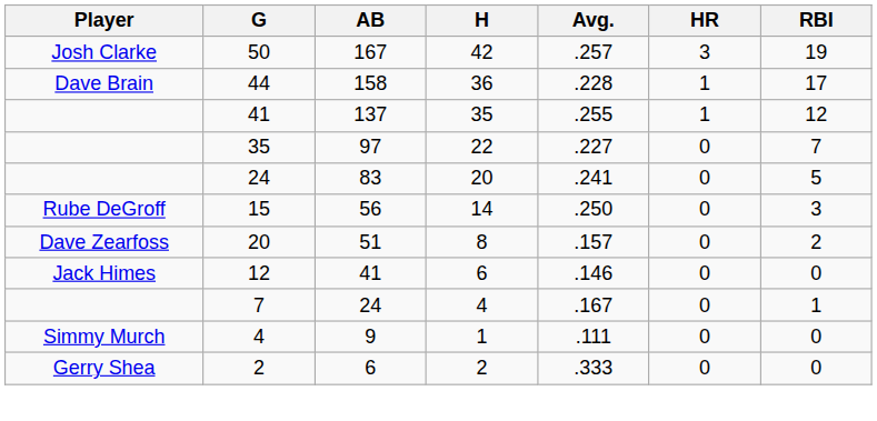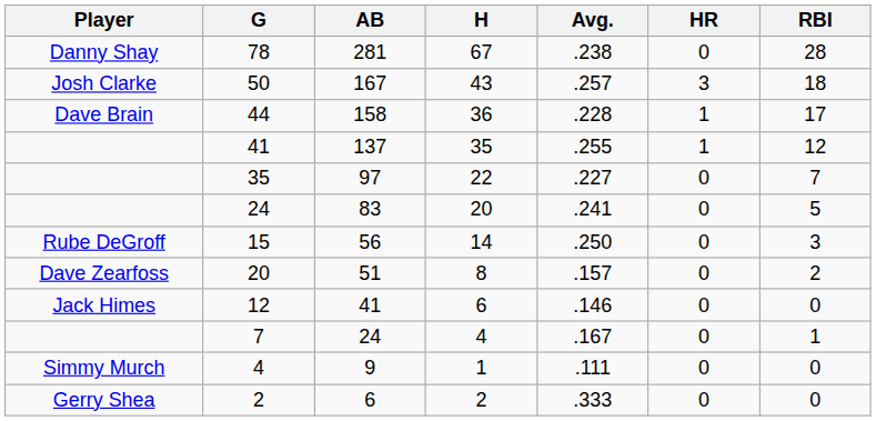 <table class="wikitable sortable">
 <tr>
 <th bgcolor="#DDDDFF" width="16%">Player</th>
 <th bgcolor="#DDDDFF" width="9%">G</th>
 <th bgcolor="#DDDDFF" width="9%">AB</th>
 <th bgcolor="#DDDDFF" width="9%">H</th>
 <th bgcolor="#DDDDFF" width="9%">Avg.</th>
 <th bgcolor="#DDDDFF" width="9%">HR</th>
 <th bgcolor="#DDDDFF" width="9%">RBI</th>
 </tr>
+<tr align="center">
+<td><a href='#'>Danny Shay</a></td>
+<td>78</td>
+<td>281</td>
+<td>67</td>
+<td>.238</td>
+<td>0</td>
+<td>28</td>
+</tr>
 <tr align=center>
 <td><a href='#'>Josh Clarke</a></td>
 <td>50</td>
 <td>167</td>
-<td>42</td>
+<td>43</td>
 <td>.257</td>
 <td>3</td>
-<td>19</td>
+<td>18</td>
 </tr>
 <tr align=center>
 <td><a href='#'>Dave Brain</a></td>
 <td>44</td>
 <td>158</td>
 <td>36</td>
 <td>.228</td>
 <td>1</td>
 <td>17</td>
 </tr>
 <tr align=center>
 <td></td>
 <td>41</td>
 <td>137</td>
 <td>35</td>
 <td>.255</td>
 <td>1</td>
 <td>12</td>
 </tr>
 <tr align="center">
 <td></td>
 <td>35</td>
 <td>97</td>
 <td>22</td>
 <td>.227</td>
 <td>0</td>
 <td>7</td>
 </tr>
 <tr align="center">
 <td></td>
 <td>24</td>
 <td>83</td>
 <td>20</td>
 <td>.241</td>
 <td>0</td>
 <td>5</td>
 </tr>
 <tr align="center">
 <td><a href='#'>Rube DeGroff</a></td>
 <td>15</td>
 <td>56</td>
 <td>14</td>
 <td>.250</td>
 <td>0</td>
 <td>3</td>
 </tr>
 <tr align=center>
 <td><a href='#'>Dave Zearfoss</a></td>
 <td>20</td>
 <td>51</td>
 <td>8</td>
 <td>.157</td>
 <td>0</td>
 <td>2</td>
 </tr>
 <tr align=center>
 <td><a href='#'>Jack Himes</a></td>
 <td>12</td>
 <td>41</td>
 <td>6</td>
 <td>.146</td>
 <td>0</td>
 <td>0</td>
 </tr>
 <tr align=center>
 <td></td>
 <td>7</td>
 <td>24</td>
 <td>4</td>
 <td>.167</td>
 <td>0</td>
 <td>1</td>
 </tr>
 <tr align="center">
 <td><a href='#'>Simmy Murch</a></td>
 <td>4</td>
 <td>9</td>
 <td>1</td>
 <td>.111</td>
 <td>0</td>
 <td>0</td>
 </tr>
 <tr align=center>
 <td><a href='#'>Gerry Shea</a></td>
 <td>2</td>
 <td>6</td>
 <td>2</td>
 <td>.333</td>
 <td>0</td>
 <td>0</td>
 </tr>
 </table>
